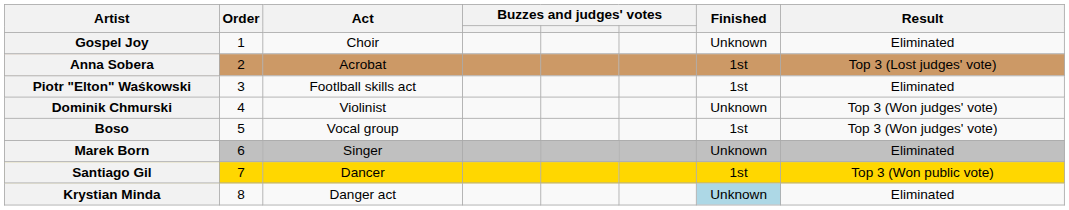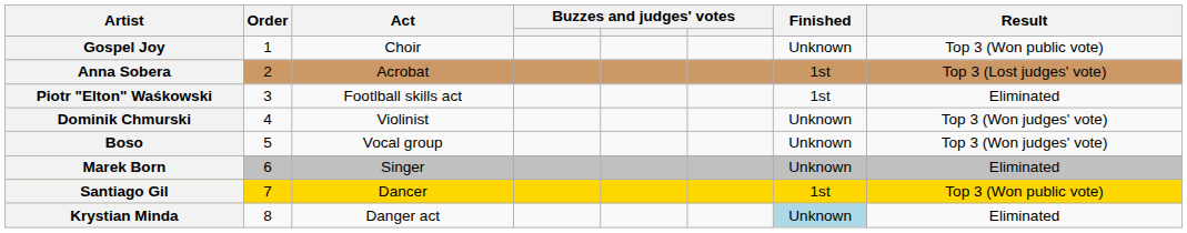 <table class="wikitable plainrowheaders sortable" style="text-align:center;">
 <tr>
 <th scope="col" rowspan=2 class="unsortable" style="width:17em;">Artist</th>
 <th scope="col" rowspan=2 style="width:1em;">Order</th>
 <th scope="col" rowspan=2 class="unsortable" style="width:16em;">Act</th>
 <th scope="col" colspan=3 class="unsortable" style="width:18em;">Buzzes and judges' votes</th>
 <th scope="col" rowspan=2 style="width:6em;">Finished</th>
 <th scope="col" rowspan=2 style="width:23em;">Result</th>
 </tr>
 <tr>
 <th scope="col" style="width:6em;"></th>
 <th scope="col" style="width:6em;"></th>
 <th scope="col" style="width:6em;"></th>
 </tr>
 <tr>
 <th scope="row">Gospel Joy</th>
 <td>1</td>
 <td>Choir</td>
 <td></td>
 <td></td>
 <td></td>
 <td>Unknown</td>
-<td>Eliminated</td>
+<td>Top 3 (Won public vote)</td>
 </tr>
 <tr style="background:#c96;">
 <th scope="row">Anna Sobera</th>
 <td>2</td>
 <td>Acrobat</td>
 <td></td>
 <td></td>
 <td></td>
 <td>1st</td>
 <td>Top 3 (Lost judges' vote)</td>
 </tr>
 <tr>
 <th scope="row">Piotr "Elton" Waśkowski</th>
 <td>3</td>
 <td>Footlball skills act</td>
 <td></td>
 <td></td>
 <td></td>
 <td>1st</td>
 <td>Eliminated</td>
 </tr>
 <tr>
 <th scope="row">Dominik Chmurski</th>
 <td>4</td>
 <td>Violinist</td>
 <td></td>
 <td></td>
 <td></td>
 <td>Unknown</td>
 <td>Top 3 (Won judges' vote)</td>
 </tr>
 <tr>
 <th scope="row">Boso</th>
 <td>5</td>
 <td>Vocal group</td>
 <td></td>
 <td></td>
 <td></td>
-<td>1st</td>
+<td>Unknown</td>
 <td>Top 3 (Won judges' vote)</td>
 </tr>
 <tr style="background:silver;">
 <th scope="row">Marek Born</th>
 <td>6</td>
 <td>Singer</td>
 <td></td>
 <td></td>
 <td></td>
 <td>Unknown</td>
 <td>Eliminated</td>
 </tr>
 <tr style="background:gold;">
 <th scope="row">Santiago Gil</th>
 <td>7</td>
 <td>Dancer</td>
 <td></td>
 <td></td>
 <td></td>
 <td>1st</td>
 <td>Top 3 (Won public vote)</td>
 </tr>
 <tr>
 <th scope="row">Krystian Minda</th>
 <td>8</td>
 <td>Danger act</td>
 <td></td>
 <td></td>
 <td></td>
 <td style="background: lightblue;">Unknown</td>
 <td>Eliminated</td>
 </tr>
 </table>
